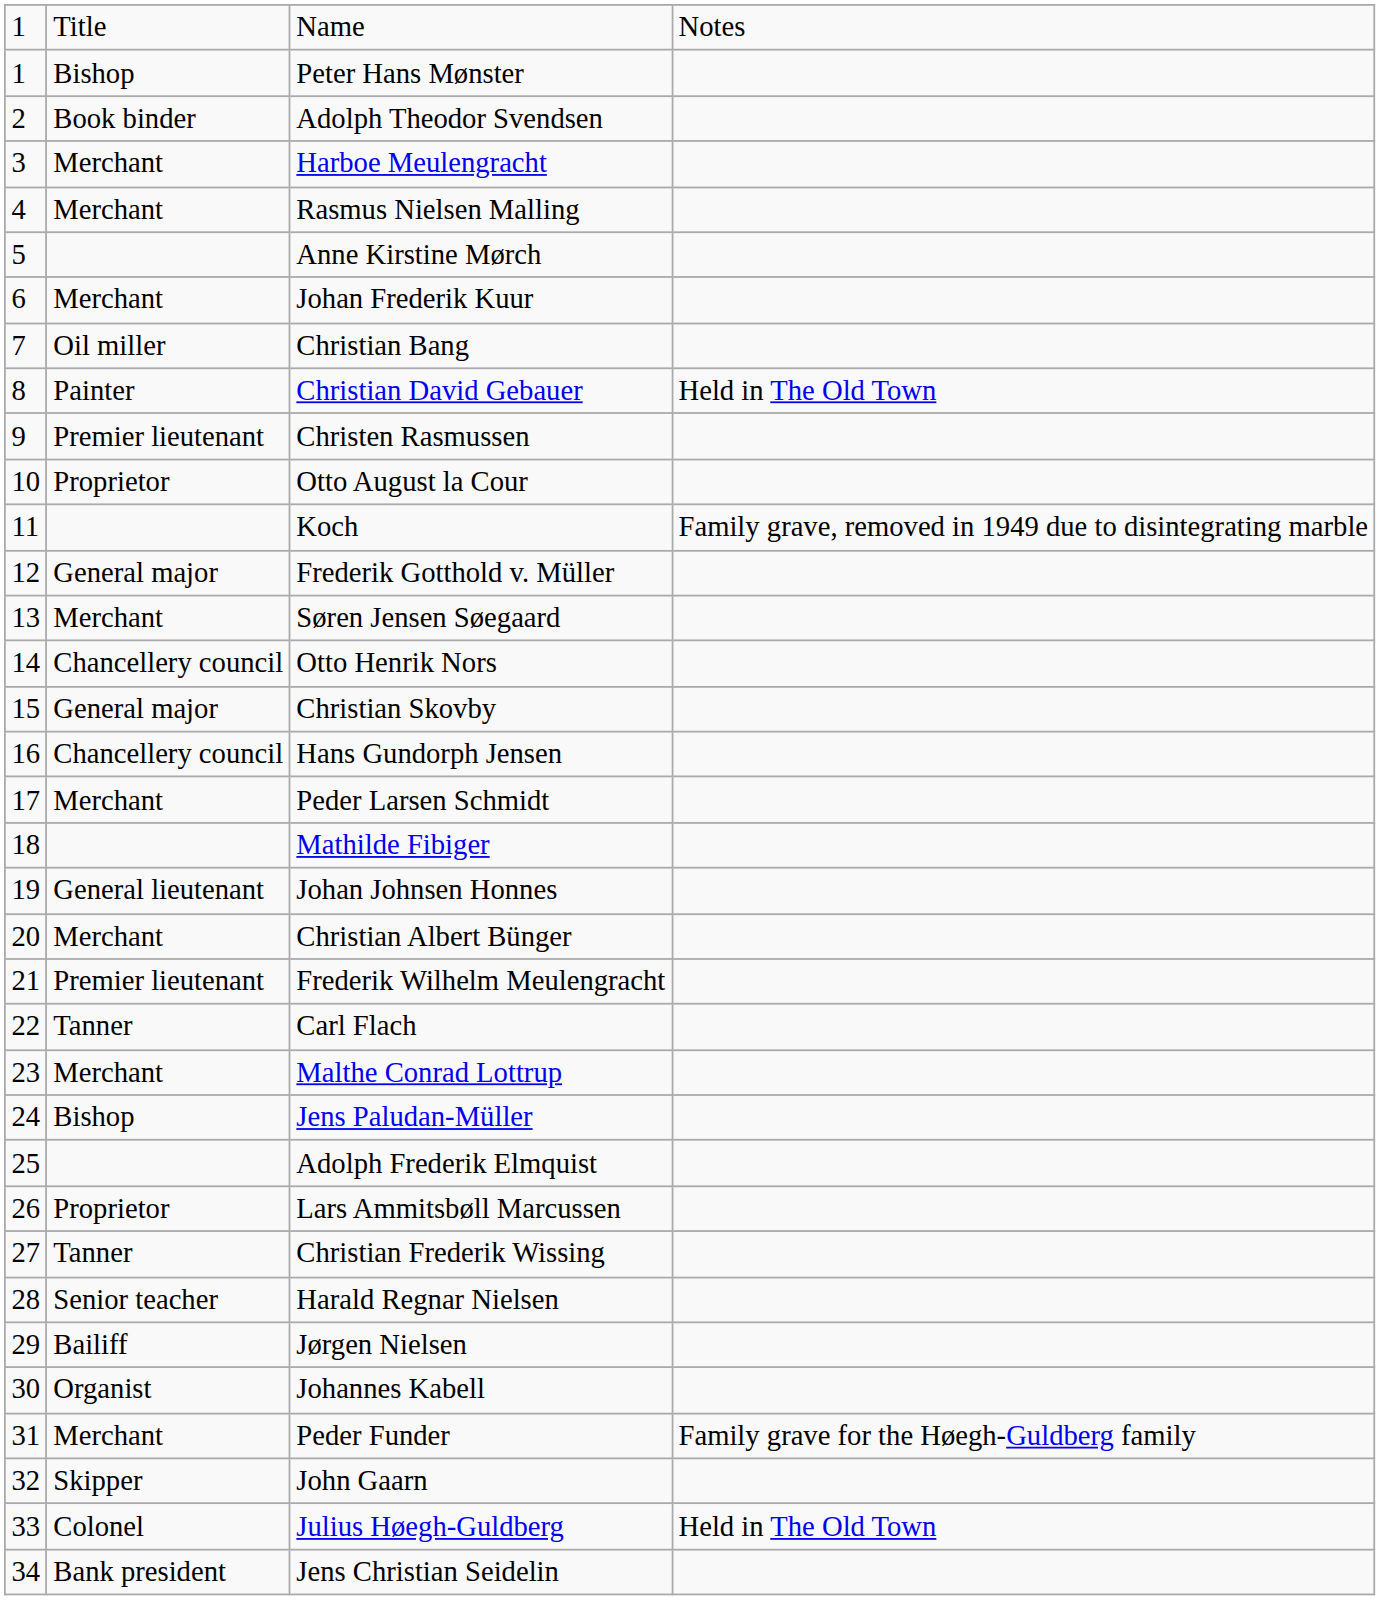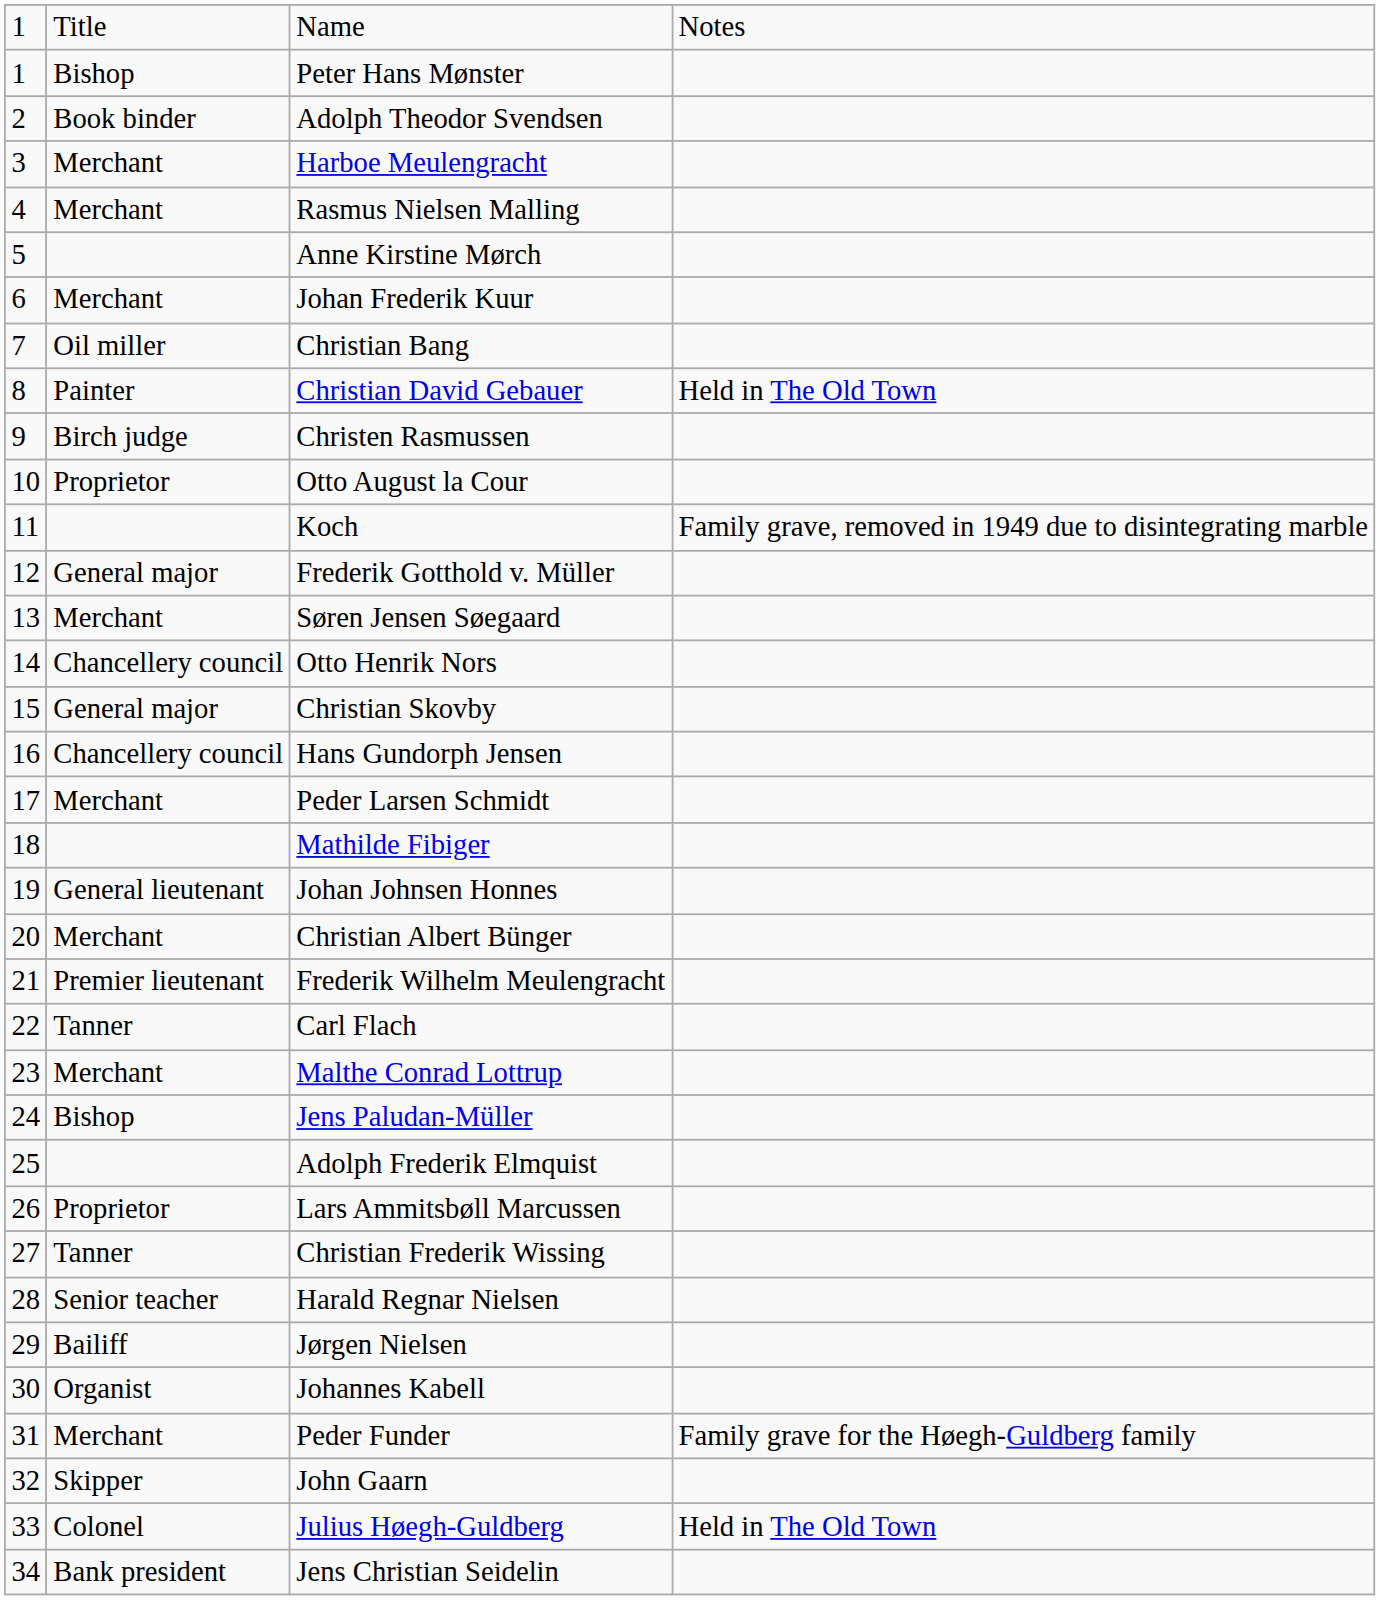 <table class=wikitable>
 <tr>
 <td>1</td>
 <td>Title</td>
 <td>Name</td>
 <td>Notes</td>
 </tr>
 <tr>
 <td>1</td>
 <td>Bishop</td>
 <td>Peter Hans Mønster</td>
 <td></td>
 </tr>
 <tr>
 <td>2</td>
 <td>Book binder</td>
 <td>Adolph Theodor Svendsen</td>
 <td></td>
 </tr>
 <tr>
 <td>3</td>
 <td>Merchant</td>
 <td><a href='#'>Harboe Meulengracht</a></td>
 <td></td>
 </tr>
 <tr>
 <td>4</td>
 <td>Merchant</td>
 <td>Rasmus Nielsen Malling</td>
 <td></td>
 </tr>
 <tr>
 <td>5</td>
 <td></td>
 <td>Anne Kirstine Mørch</td>
 <td></td>
 </tr>
 <tr>
 <td>6</td>
 <td>Merchant</td>
 <td>Johan Frederik Kuur</td>
 <td></td>
 </tr>
 <tr>
 <td>7</td>
 <td>Oil miller</td>
 <td>Christian Bang</td>
 <td></td>
 </tr>
 <tr>
 <td>8</td>
 <td>Painter</td>
 <td><a href='#'>Christian David Gebauer</a></td>
 <td>Held in <a href='#'>The Old Town</a></td>
 </tr>
 <tr>
 <td>9</td>
-<td>Premier lieutenant</td>
+<td>Birch judge</td>
 <td>Christen Rasmussen</td>
 <td></td>
 </tr>
 <tr>
 <td>10</td>
 <td>Proprietor</td>
 <td>Otto August la Cour</td>
 <td></td>
 </tr>
 <tr>
 <td>11</td>
 <td></td>
 <td>Koch</td>
 <td>Family grave, removed in 1949 due to disintegrating marble</td>
 </tr>
 <tr>
 <td>12</td>
 <td>General major</td>
 <td>Frederik Gotthold v. Müller</td>
 <td></td>
 </tr>
 <tr>
 <td>13</td>
 <td>Merchant</td>
 <td>Søren Jensen Søegaard</td>
 <td></td>
 </tr>
 <tr>
 <td>14</td>
 <td>Chancellery council</td>
 <td>Otto Henrik Nors</td>
 <td></td>
 </tr>
 <tr>
 <td>15</td>
 <td>General major</td>
 <td>Christian Skovby</td>
 <td></td>
 </tr>
 <tr>
 <td>16</td>
 <td>Chancellery council</td>
 <td>Hans Gundorph Jensen</td>
 <td></td>
 </tr>
 <tr>
 <td>17</td>
 <td>Merchant</td>
 <td>Peder Larsen Schmidt</td>
 <td></td>
 </tr>
 <tr>
 <td>18</td>
 <td></td>
 <td><a href='#'>Mathilde Fibiger</a></td>
 <td></td>
 </tr>
 <tr>
 <td>19</td>
 <td>General lieutenant</td>
 <td>Johan Johnsen Honnes</td>
 <td></td>
 </tr>
 <tr>
 <td>20</td>
 <td>Merchant</td>
 <td>Christian Albert Bünger</td>
 <td></td>
 </tr>
 <tr>
 <td>21</td>
 <td>Premier lieutenant</td>
 <td>Frederik Wilhelm Meulengracht</td>
 <td></td>
 </tr>
 <tr>
 <td>22</td>
 <td>Tanner</td>
 <td>Carl Flach</td>
 <td></td>
 </tr>
 <tr>
 <td>23</td>
 <td>Merchant</td>
 <td><a href='#'>Malthe Conrad Lottrup</a></td>
 <td></td>
 </tr>
 <tr>
 <td>24</td>
 <td>Bishop</td>
 <td><a href='#'>Jens Paludan-Müller</a></td>
 <td></td>
 </tr>
 <tr>
 <td>25</td>
 <td></td>
 <td>Adolph Frederik Elmquist</td>
 <td></td>
 </tr>
 <tr>
 <td>26</td>
 <td>Proprietor</td>
 <td>Lars Ammitsbøll Marcussen</td>
 <td></td>
 </tr>
 <tr>
 <td>27</td>
 <td>Tanner</td>
 <td>Christian Frederik Wissing</td>
 <td></td>
 </tr>
 <tr>
 <td>28</td>
 <td>Senior teacher</td>
 <td>Harald Regnar Nielsen</td>
 <td></td>
 </tr>
 <tr>
 <td>29</td>
 <td>Bailiff</td>
 <td>Jørgen Nielsen</td>
 <td></td>
 </tr>
 <tr>
 <td>30</td>
 <td>Organist</td>
 <td>Johannes Kabell</td>
 <td></td>
 </tr>
 <tr>
 <td>31</td>
 <td>Merchant</td>
 <td>Peder Funder</td>
 <td>Family grave for the Høegh-<a href='#'>Guldberg</a> family</td>
 </tr>
 <tr>
 <td>32</td>
 <td>Skipper</td>
 <td>John Gaarn</td>
 <td></td>
 </tr>
 <tr>
 <td>33</td>
 <td>Colonel</td>
 <td><a href='#'>Julius Høegh-Guldberg</a></td>
 <td>Held in <a href='#'>The Old Town</a></td>
 </tr>
 <tr>
 <td>34</td>
 <td>Bank president</td>
 <td>Jens Christian Seidelin</td>
 <td></td>
 </tr>
 </table>
